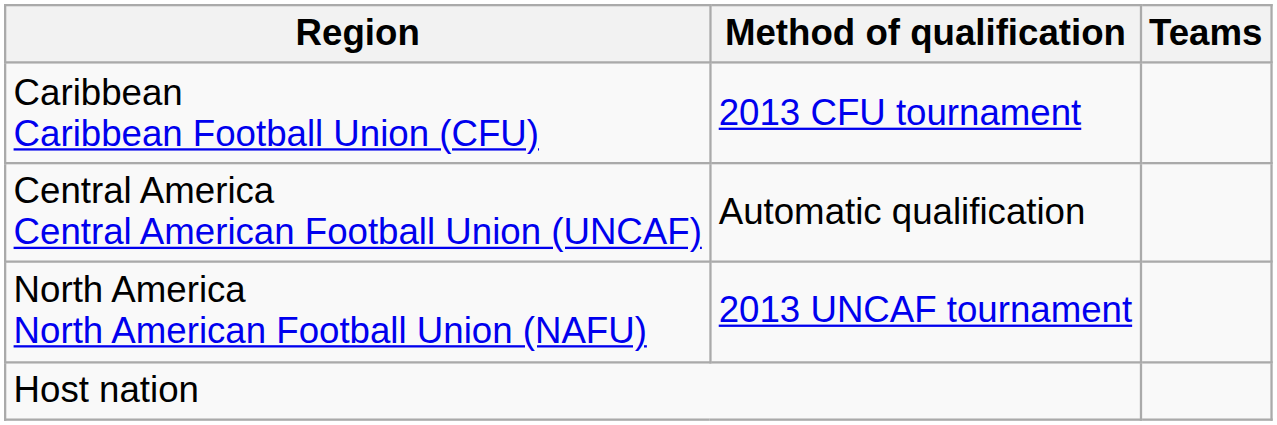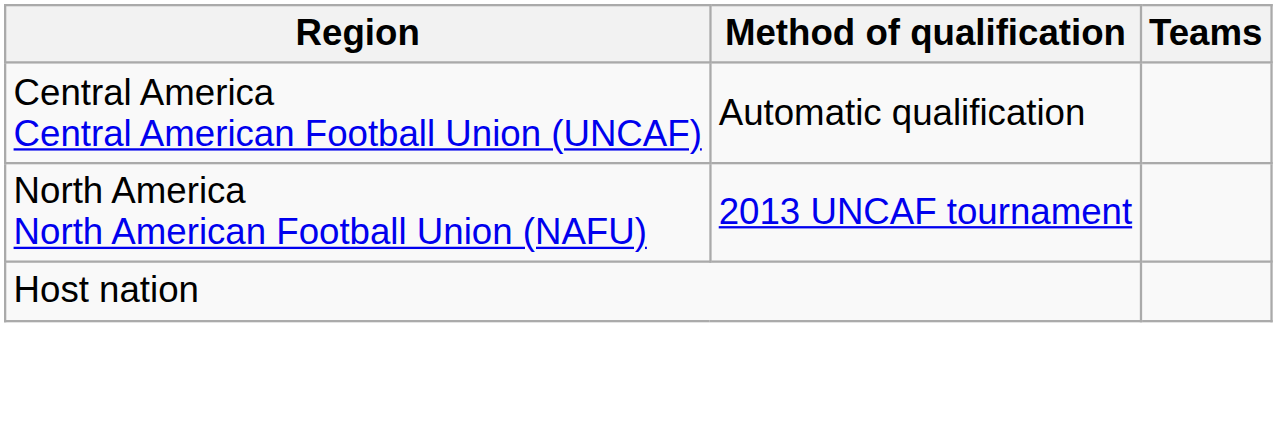 <table class=wikitable>
 <tr>
 <th>Region</th>
 <th>Method of qualification</th>
 <th>Teams</th>
-</tr>
-<tr>
-<td>Caribbean<br><a href='#'>Caribbean Football Union (CFU)</a></td>
-<td><a href='#'>2013 CFU tournament</a></td>
-<td><br> <br></td>
 </tr>
 <tr>
 <td>Central America<br><a href='#'>Central American Football Union (UNCAF)</a></td>
 <td>Automatic qualification</td>
 <td><br> </td>
 </tr>
 <tr>
 <td>North America<br><a href='#'>North American Football Union (NAFU)</a></td>
 <td><a href='#'>2013 UNCAF tournament</a></td>
 <td><br><br></td>
 </tr>
 <tr>
 <td colspan=2>Host nation</td>
 <td></td>
 </tr>
 </table>
